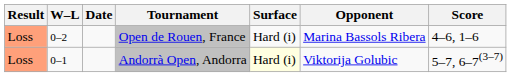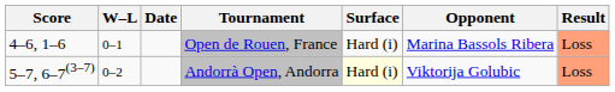 <table class="sortable wikitable">
 <tr>
-<th>Result</th>
+<th class="unsortable">Score</th>
 <th class="unsortable">W–L</th>
 <th>Date</th>
 <th>Tournament</th>
 <th>Surface</th>
 <th>Opponent</th>
-<th class="unsortable">Score</th>
+<th>Result</th>
 </tr>
 <tr>
-<td bgcolor=FFA07A>Loss</td>
-<td><small>0–2</small></td>
+<td>4–6, 1–6</td>
+<td><small>0–1</small></td>
 <td><a href='#'></a></td>
 <td bgcolor=silver><a href='#'>Open de Rouen</a>, France</td>
 <td>Hard (i)</td>
 <td> <a href='#'>Marina Bassols Ribera</a></td>
-<td>4–6, 1–6</td>
+<td bgcolor=FFA07A>Loss</td>
 </tr>
 <tr>
-<td bgcolor=FFA07A>Loss</td>
-<td><small>0–1</small></td>
+<td>5–7, 6–7<sup>(3–7)</sup></td>
+<td><small>0–2</small></td>
 <td><a href='#'></a></td>
 <td bgcolor=silver><a href='#'>Andorrà Open</a>, Andorra</td>
 <td style="background: lightyellow;">Hard (i)</td>
 <td> <a href='#'>Viktorija Golubic</a></td>
-<td>5–7, 6–7<sup>(3–7)</sup></td>
+<td bgcolor=FFA07A>Loss</td>
 </tr>
 </table>
